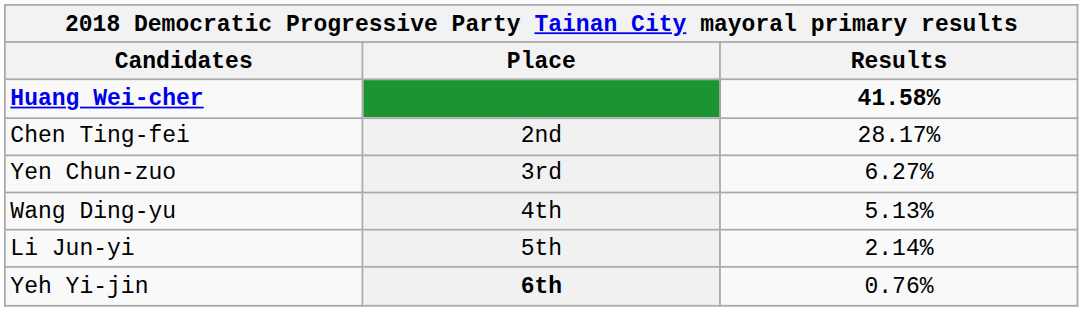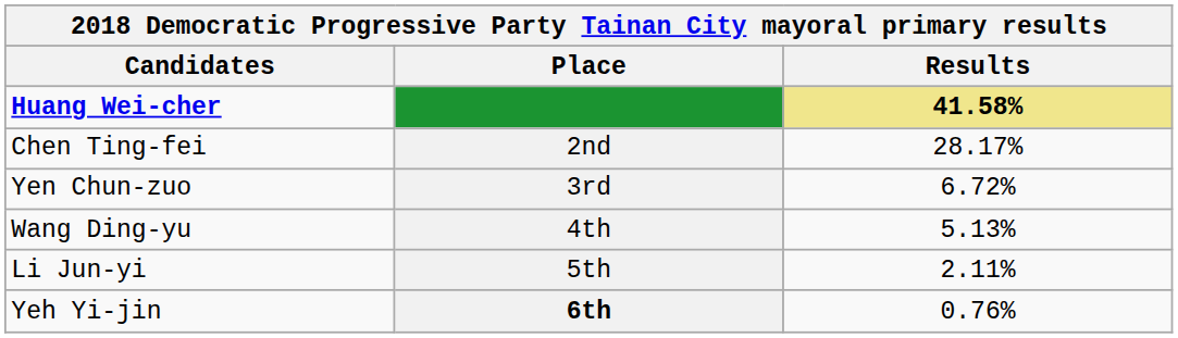 <table class="wikitable collapsible">
 <tr>
 <th colspan="5" width=600>2018 Democratic Progressive Party <a href='#'>Tainan City</a> mayoral primary results</th>
 </tr>
 <tr>
 <th width=80>Candidates</th>
 <th width=80>Place</th>
 <th width=80>Results</th>
 </tr>
 <tr>
 <td><strong><a href='#'>Huang Wei-cher</a></strong></td>
 <td style="background: #1B9431; text-align:center"><strong></strong></td>
-<td style="text-align:center"><strong>41.58%</strong></td>
+<td style="background: khaki; text-align:center"><strong>41.58%</strong></td>
 </tr>
 <tr>
 <td>Chen Ting-fei</td>
 <td style="background: #f1f1f1; text-align:center">2nd</td>
 <td style="text-align:center">28.17%</td>
 </tr>
 <tr>
 <td>Yen Chun-zuo</td>
 <td style="background: #f1f1f1; text-align:center">3rd</td>
-<td style="text-align:center">6.27%</td>
+<td style="text-align:center">6.72%</td>
 </tr>
 <tr>
 <td>Wang Ding-yu</td>
 <td style="background: #f1f1f1; text-align:center">4th</td>
 <td style="text-align:center">5.13%</td>
 </tr>
 <tr>
 <td>Li Jun-yi</td>
 <td style="background: #f1f1f1; text-align:center">5th</td>
-<td style="text-align:center">2.14%</td>
+<td style="text-align:center">2.11%</td>
 </tr>
 <tr>
 <td>Yeh Yi-jin</td>
 <td style="background: #f1f1f1; text-align:center"><strong>6th</strong></td>
 <td style="text-align:center">0.76%</td>
 </tr>
 </table>
